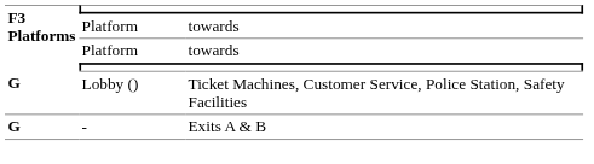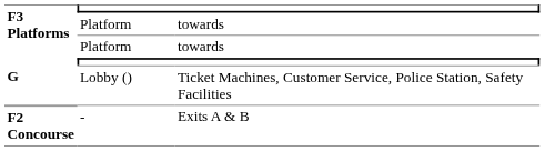 <table border=0 cellspacing=0 cellpadding=3>
 <tr>
 <td style="border-top:solid 1px gray;" rowspan=4 width=50 valign=top><strong>F3<br>Platforms</strong></td>
 <td style="border-right:solid 2px black;border-left:solid 2px black;border-bottom:solid 2px black;border-top:solid 1px gray;text-align:center;" colspan=2></td>
 </tr>
 <tr>
 <td style="border-bottom:solid 1px gray;" width=100>Platform </td>
 <td style="border-bottom:solid 1px gray;" width=390>  towards  </td>
 </tr>
 <tr>
 <td>Platform </td>
 <td>  towards  </td>
 </tr>
 <tr>
 <td style="border-top:solid 2px black;border-right:solid 2px black;border-left:solid 2px black;text-align:center;" colspan=2></td>
 </tr>
 <tr>
 <td style="border-bottom:solid 1px gray;" valign=top><strong>G</strong></td>
 <td style="border-bottom:solid 1px gray; border-top:solid 1px gray;" valign=top>Lobby ()</td>
 <td style="border-bottom:solid 1px gray; border-top:solid 1px gray;" valign=top>Ticket Machines, Customer Service, Police Station, Safety Facilities</td>
 </tr>
 <tr>
-<td style="border-bottom:solid 1px gray;" valign=top><strong>G</strong></td>
+<td style="border-bottom:solid 1px gray; border-top:solid 1px gray;" valign=top><strong>F2<br>Concourse</strong></td>
 <td style="border-bottom:solid 1px gray;" valign=top>-</td>
 <td style="border-bottom:solid 1px gray;" valign=top>Exits A & B</td>
 </tr>
 </table>
